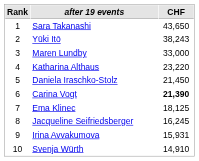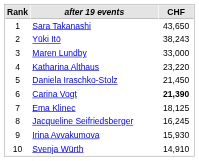 <table cellspacing="1" cellpadding="3" style="border:1px solid #AAAAAA;font-size:86%">
 <tr style="background-color: #E4E4E4;">
 <th style="border-bottom:1px solid #AAAAAA; width: 10px;">Rank</th>
 <th style="border-bottom:1px solid #AAAAAA; width: 200px;"><em>after 19 events</em></th>
 <th style="border-bottom:1px solid #AAAAAA; width: 50px;">CHF</th>
 </tr>
 <tr>
 <td align=center>1</td>
 <td> <a href='#'>Sara Takanashi</a></td>
 <td align=center>43,650</td>
 </tr>
 <tr>
 <td align=center>2</td>
 <td> <a href='#'>Yūki Itō</a></td>
 <td align=center>38,243</td>
 </tr>
 <tr>
 <td align=center>3</td>
 <td> <a href='#'>Maren Lundby</a></td>
 <td align=center>33,000</td>
 </tr>
 <tr>
 <td align=center>4</td>
 <td> <a href='#'>Katharina Althaus</a></td>
 <td align=center>23,220</td>
 </tr>
 <tr>
 <td align=center>5</td>
 <td> <a href='#'>Daniela Iraschko-Stolz</a></td>
 <td align=center>21,450</td>
 </tr>
 <tr>
 <td align=center>6</td>
 <td> <a href='#'>Carina Vogt</a></td>
 <td align=center><strong>21,390</strong></td>
 </tr>
 <tr>
 <td align=center>7</td>
 <td> <a href='#'>Ema Klinec</a></td>
 <td align=center>18,125</td>
 </tr>
 <tr>
 <td align=center>8</td>
 <td> <a href='#'>Jacqueline Seifriedsberger</a></td>
 <td align=center>16,245</td>
 </tr>
 <tr>
 <td align=center>9</td>
 <td> <a href='#'>Irina Avvakumova</a></td>
-<td align=center>15,931</td>
+<td align=center>15,930</td>
 </tr>
 <tr>
 <td align=center>10</td>
 <td> <a href='#'>Svenja Würth</a></td>
 <td align=center>14,910</td>
 </tr>
 </table>
